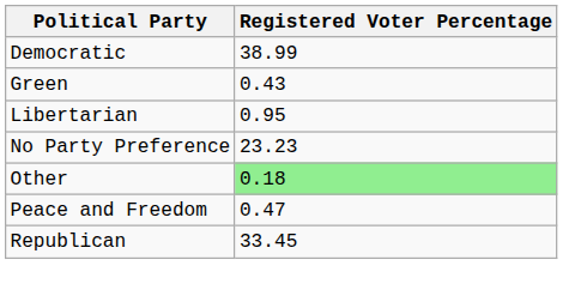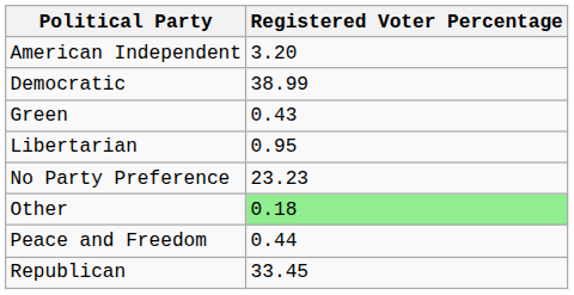 <table class="wikitable sortable">
 <tr>
 <th>Political Party</th>
 <th>Registered Voter Percentage</th>
+</tr>
+<tr>
+<td>American Independent</td>
+<td>3.20</td>
 </tr>
 <tr>
 <td>Democratic</td>
 <td>38.99</td>
 </tr>
 <tr>
 <td>Green</td>
 <td>0.43</td>
 </tr>
 <tr>
 <td>Libertarian</td>
 <td>0.95</td>
 </tr>
 <tr>
 <td>No Party Preference</td>
 <td>23.23</td>
 </tr>
 <tr>
 <td>Other</td>
 <td style="background: lightgreen;">0.18</td>
 </tr>
 <tr>
 <td>Peace and Freedom</td>
-<td>0.47</td>
+<td>0.44</td>
 </tr>
 <tr>
 <td>Republican</td>
 <td>33.45</td>
 </tr>
 </table>
